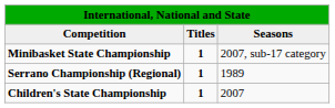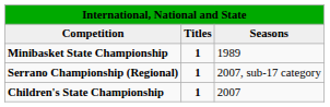 <table border="2" cellpadding="3" cellspacing="0" style="margin: 1em 1em 1em 0; background: #f9f9f9; border: 1px #aaa solid; border-collapse: collapse; font-size: 90%;">
 <tr bgcolor="#CCCCCC" align="center">
 <th colspan="3" style="background: #00AA00;"><span>International, National and State</span></th>
 </tr>
 <tr bgcolor="#EFEFEF" align="center">
 <td><span> <strong>Competition</strong></span></td>
 <td><span><strong>Titles</strong></span></td>
 <td><span> <strong>Seasons</strong></span></td>
 </tr>
 <tr>
 <td><strong>Minibasket State Championship</strong></td>
 <th align="center">1</th>
-<td>2007, sub-17 category</td>
+<td>1989</td>
 </tr>
 <tr>
 <td><strong>Serrano Championship (Regional)</strong></td>
 <th align="center">1</th>
-<td>1989</td>
+<td>2007, sub-17 category</td>
 </tr>
 <tr>
 <td><strong>Children's State Championship</strong></td>
 <th align="center"><strong>1</strong></th>
 <td>2007</td>
 </tr>
 </table>
